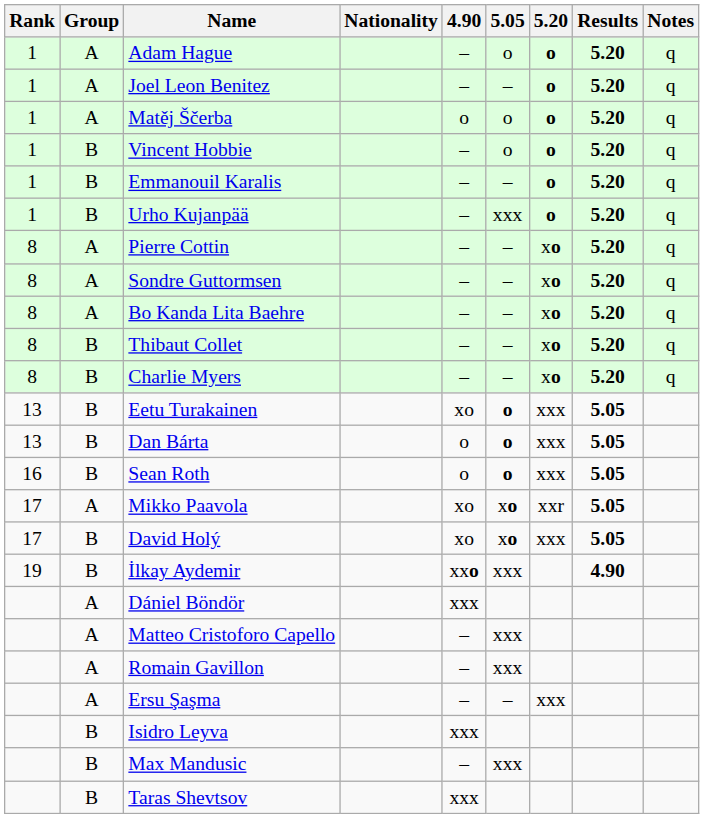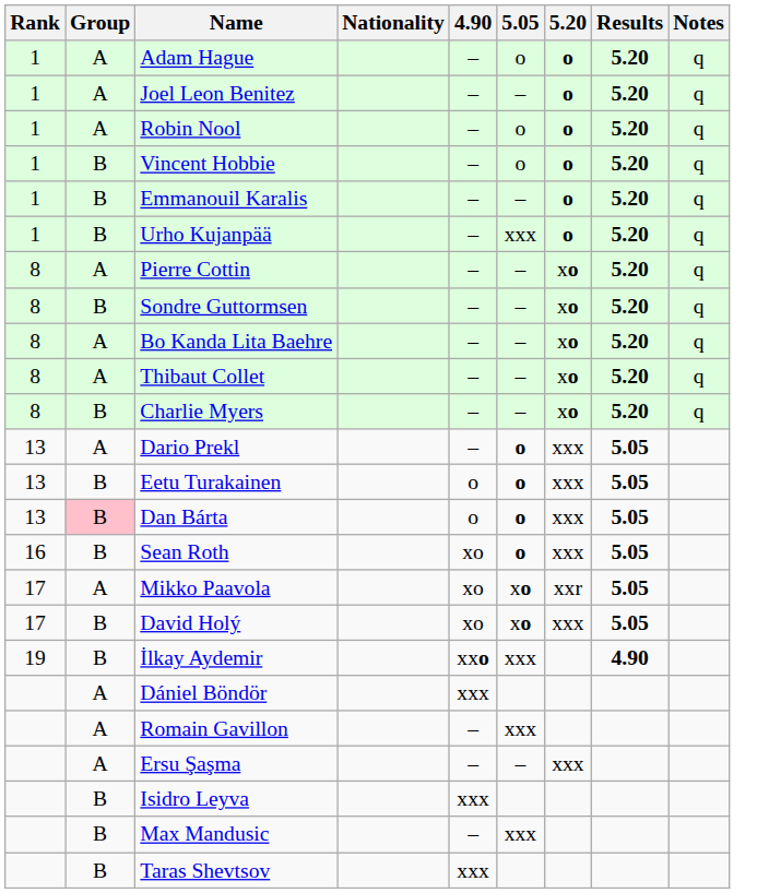 <table class="wikitable sortable" style="text-align:center;font-size:95%">
 <tr>
 <th>Rank</th>
 <th>Group</th>
 <th>Name</th>
 <th>Nationality</th>
 <th>4.90</th>
 <th>5.05</th>
 <th>5.20</th>
 <th>Results</th>
 <th>Notes</th>
 </tr>
 <tr bgcolor=ddffdd>
 <td>1</td>
 <td>A</td>
 <td align=left><a href='#'>Adam Hague</a></td>
 <td align=left></td>
 <td>–</td>
 <td>o</td>
 <td><strong>o</strong></td>
 <td><strong>5.20</strong></td>
 <td>q</td>
 </tr>
 <tr bgcolor=ddffdd>
 <td>1</td>
 <td>A</td>
 <td align=left><a href='#'>Joel Leon Benitez</a></td>
 <td align=left></td>
 <td>–</td>
 <td>–</td>
 <td><strong>o</strong></td>
 <td><strong>5.20</strong></td>
 <td>q</td>
 </tr>
 <tr bgcolor=ddffdd>
 <td>1</td>
 <td>A</td>
-<td align=left><a href='#'>Matěj Ščerba</a></td>
+<td align=left><a href='#'>Robin Nool</a></td>
 <td align=left></td>
-<td>o</td>
+<td>–</td>
 <td>o</td>
 <td><strong>o</strong></td>
 <td><strong>5.20</strong></td>
 <td>q</td>
 </tr>
 <tr bgcolor=ddffdd>
 <td>1</td>
 <td>B</td>
 <td align=left><a href='#'>Vincent Hobbie</a></td>
 <td align=left></td>
 <td>–</td>
 <td>o</td>
 <td><strong>o</strong></td>
 <td><strong>5.20</strong></td>
 <td>q</td>
 </tr>
 <tr bgcolor=ddffdd>
 <td>1</td>
 <td>B</td>
 <td align=left><a href='#'>Emmanouil Karalis</a></td>
 <td align=left></td>
 <td>–</td>
 <td>–</td>
 <td><strong>o</strong></td>
 <td><strong>5.20</strong></td>
 <td>q</td>
 </tr>
 <tr bgcolor=ddffdd>
 <td>1</td>
 <td>B</td>
 <td align=left><a href='#'>Urho Kujanpää</a></td>
 <td align=left></td>
 <td>–</td>
 <td>xxx</td>
 <td><strong>o</strong></td>
 <td><strong>5.20</strong></td>
 <td>q</td>
 </tr>
 <tr bgcolor=ddffdd>
 <td>8</td>
 <td>A</td>
 <td align=left><a href='#'>Pierre Cottin</a></td>
 <td align=left></td>
 <td>–</td>
 <td>–</td>
 <td>x<strong>o</strong></td>
 <td><strong>5.20</strong></td>
 <td>q</td>
 </tr>
 <tr bgcolor=ddffdd>
 <td>8</td>
-<td>A</td>
+<td>B</td>
 <td align=left><a href='#'>Sondre Guttormsen</a></td>
 <td align=left></td>
 <td>–</td>
 <td>–</td>
 <td>x<strong>o</strong></td>
 <td><strong>5.20</strong></td>
 <td>q</td>
 </tr>
 <tr bgcolor=ddffdd>
 <td>8</td>
 <td>A</td>
 <td align=left><a href='#'>Bo Kanda Lita Baehre</a></td>
 <td align=left></td>
 <td>–</td>
 <td>–</td>
 <td>x<strong>o</strong></td>
 <td><strong>5.20</strong></td>
 <td>q</td>
 </tr>
 <tr bgcolor=ddffdd>
 <td>8</td>
-<td>B</td>
+<td>A</td>
 <td align=left><a href='#'>Thibaut Collet</a></td>
 <td align=left></td>
 <td>–</td>
 <td>–</td>
 <td>x<strong>o</strong></td>
 <td><strong>5.20</strong></td>
 <td>q</td>
 </tr>
 <tr bgcolor=ddffdd>
 <td>8</td>
 <td>B</td>
 <td align=left><a href='#'>Charlie Myers</a></td>
 <td align=left></td>
 <td>–</td>
 <td>–</td>
 <td>x<strong>o</strong></td>
 <td><strong>5.20</strong></td>
 <td>q</td>
 </tr>
 <tr>
 <td>13</td>
-<td>B</td>
-<td align=left><a href='#'>Eetu Turakainen</a></td>
+<td>A</td>
+<td align=left><a href='#'>Dario Prekl</a></td>
 <td align=left></td>
-<td>xo</td>
+<td>–</td>
 <td><strong>o</strong></td>
 <td>xxx</td>
 <td><strong>5.05</strong></td>
 <td></td>
 </tr>
 <tr>
 <td>13</td>
 <td>B</td>
+<td align=left><a href='#'>Eetu Turakainen</a></td>
+<td align=left></td>
+<td>o</td>
+<td><strong>o</strong></td>
+<td>xxx</td>
+<td><strong>5.05</strong></td>
+<td></td>
+</tr>
+<tr>
+<td>13</td>
+<td style="background: pink;">B</td>
 <td align=left><a href='#'>Dan Bárta</a></td>
 <td align=left></td>
 <td>o</td>
 <td><strong>o</strong></td>
 <td>xxx</td>
 <td><strong>5.05</strong></td>
 <td></td>
 </tr>
 <tr>
 <td>16</td>
 <td>B</td>
 <td align=left><a href='#'>Sean Roth</a></td>
 <td align=left></td>
-<td>o</td>
+<td>xo</td>
 <td><strong>o</strong></td>
 <td>xxx</td>
 <td><strong>5.05</strong></td>
 <td></td>
 </tr>
 <tr>
 <td>17</td>
 <td>A</td>
 <td align=left><a href='#'>Mikko Paavola</a></td>
 <td align=left></td>
 <td>xo</td>
 <td>x<strong>o</strong></td>
 <td>xxr</td>
 <td><strong>5.05</strong></td>
 <td></td>
 </tr>
 <tr>
 <td>17</td>
 <td>B</td>
 <td align=left><a href='#'>David Holý</a></td>
 <td align=left></td>
 <td>xo</td>
 <td>x<strong>o</strong></td>
 <td>xxx</td>
 <td><strong>5.05</strong></td>
 <td></td>
 </tr>
 <tr>
 <td>19</td>
 <td>B</td>
 <td align=left><a href='#'>İlkay Aydemir</a></td>
 <td align=left></td>
 <td>xx<strong>o</strong></td>
 <td>xxx</td>
 <td></td>
 <td><strong>4.90</strong></td>
 <td></td>
 </tr>
 <tr>
 <td></td>
 <td>A</td>
 <td align=left><a href='#'>Dániel Böndör</a></td>
 <td align=left></td>
 <td>xxx</td>
 <td></td>
-<td></td>
-<td><strong></strong></td>
-<td></td>
-</tr>
-<tr>
-<td></td>
-<td>A</td>
-<td align=left><a href='#'>Matteo Cristoforo Capello</a></td>
-<td align=left></td>
-<td>–</td>
-<td>xxx</td>
 <td></td>
 <td><strong></strong></td>
 <td></td>
 </tr>
 <tr>
 <td></td>
 <td>A</td>
 <td align=left><a href='#'>Romain Gavillon</a></td>
 <td align=left></td>
 <td>–</td>
 <td>xxx</td>
 <td></td>
 <td><strong></strong></td>
 <td></td>
 </tr>
 <tr>
 <td></td>
 <td>A</td>
 <td align=left><a href='#'>Ersu Şaşma</a></td>
 <td align=left></td>
 <td>–</td>
 <td>–</td>
 <td>xxx</td>
 <td><strong></strong></td>
 <td></td>
 </tr>
 <tr>
 <td></td>
 <td>B</td>
 <td align=left><a href='#'>Isidro Leyva</a></td>
 <td align=left></td>
 <td>xxx</td>
 <td></td>
 <td></td>
 <td><strong></strong></td>
 <td></td>
 </tr>
 <tr>
 <td></td>
 <td>B</td>
 <td align=left><a href='#'>Max Mandusic</a></td>
 <td align=left></td>
 <td>–</td>
 <td>xxx</td>
 <td></td>
 <td><strong></strong></td>
 <td></td>
 </tr>
 <tr>
 <td></td>
 <td>B</td>
 <td align=left><a href='#'>Taras Shevtsov</a></td>
 <td align=left></td>
 <td>xxx</td>
 <td></td>
 <td></td>
 <td><strong></strong></td>
 <td></td>
 </tr>
 </table>
